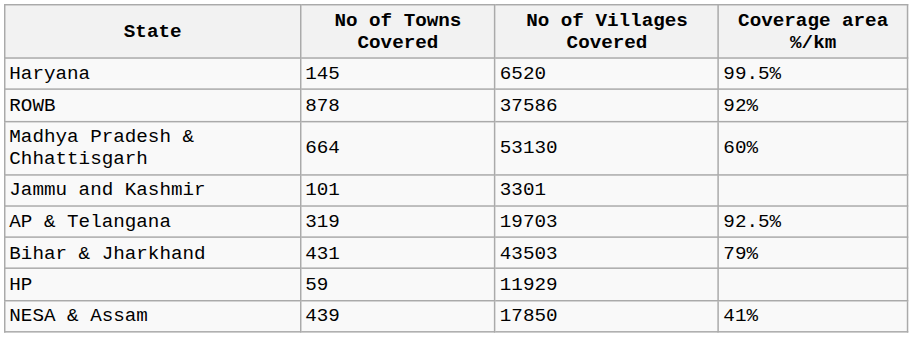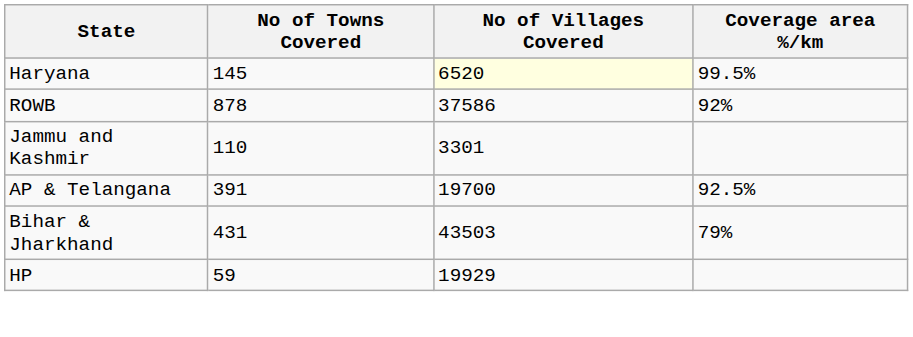 <table class="wikitable">
 <tr>
 <th>State</th>
 <th>No of Towns Covered</th>
 <th>No of Villages Covered</th>
 <th>Coverage area %/km</th>
 </tr>
 <tr>
 <td>Haryana</td>
 <td>145</td>
-<td>6520</td>
+<td style="background: lightyellow;">6520</td>
 <td>99.5%</td>
 </tr>
 <tr>
 <td>ROWB</td>
 <td>878</td>
 <td>37586</td>
 <td>92%</td>
 </tr>
 <tr>
-<td>Madhya Pradesh & Chhattisgarh</td>
-<td>664</td>
-<td>53130</td>
-<td>60%</td>
-</tr>
-<tr>
 <td>Jammu and Kashmir</td>
-<td>101</td>
+<td>110</td>
 <td>3301</td>
 <td></td>
 </tr>
 <tr>
 <td>AP & Telangana</td>
-<td>319</td>
-<td>19703</td>
+<td>391</td>
+<td>19700</td>
 <td>92.5%</td>
 </tr>
 <tr>
 <td>Bihar & Jharkhand</td>
 <td>431</td>
 <td>43503</td>
 <td>79%</td>
 </tr>
 <tr>
 <td>HP</td>
 <td>59</td>
-<td>11929</td>
+<td>19929</td>
 <td></td>
 </tr>
-<tr>
-<td>NESA & Assam</td>
-<td>439</td>
-<td>17850</td>
-<td>41%</td>
-</tr>
 </table>
